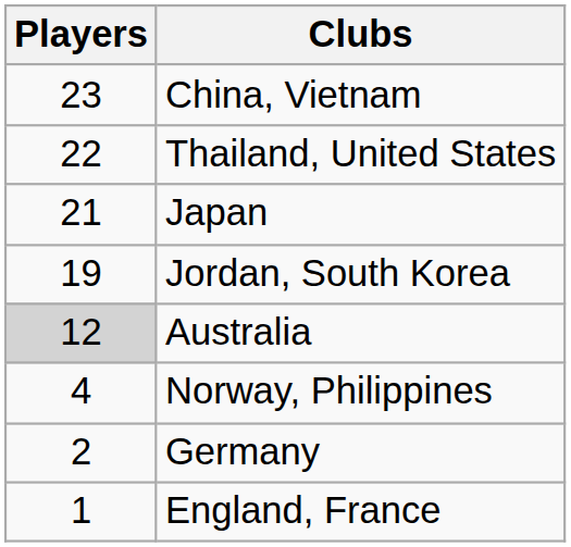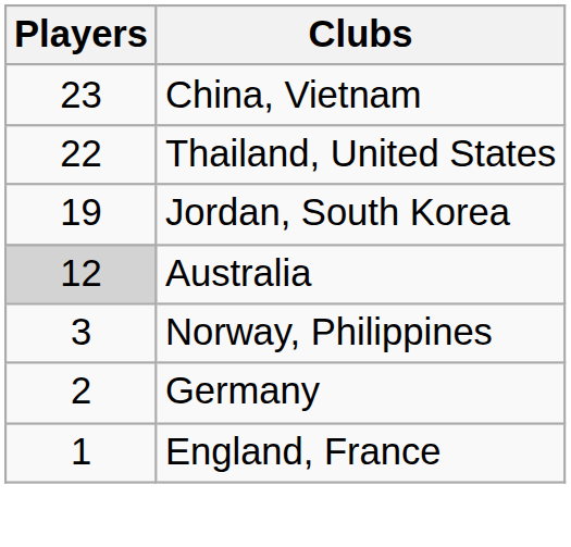 <table class="wikitable">
 <tr>
 <th>Players</th>
 <th>Clubs</th>
 </tr>
 <tr>
 <td align="center">23</td>
 <td> China,  Vietnam</td>
 </tr>
 <tr>
 <td align="center">22</td>
 <td> Thailand,  United States</td>
 </tr>
 <tr>
-<td align="center">21</td>
-<td> Japan</td>
-</tr>
-<tr>
 <td align="center">19</td>
 <td> Jordan,  South Korea</td>
 </tr>
 <tr>
 <td align="center" style="background: lightgrey;">12</td>
 <td> Australia</td>
 </tr>
 <tr>
-<td align="center">4</td>
+<td align="center">3</td>
 <td> Norway,  Philippines</td>
 </tr>
 <tr>
 <td align="center">2</td>
 <td> Germany</td>
 </tr>
 <tr>
 <td align="center">1</td>
 <td> England,  France</td>
 </tr>
 </table>
